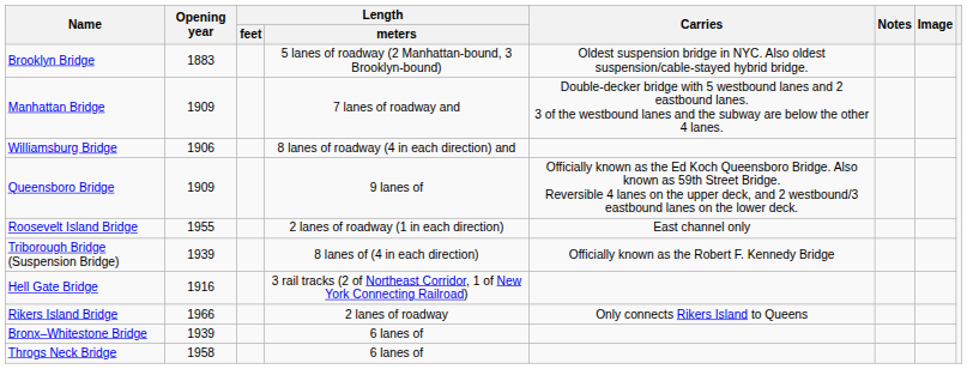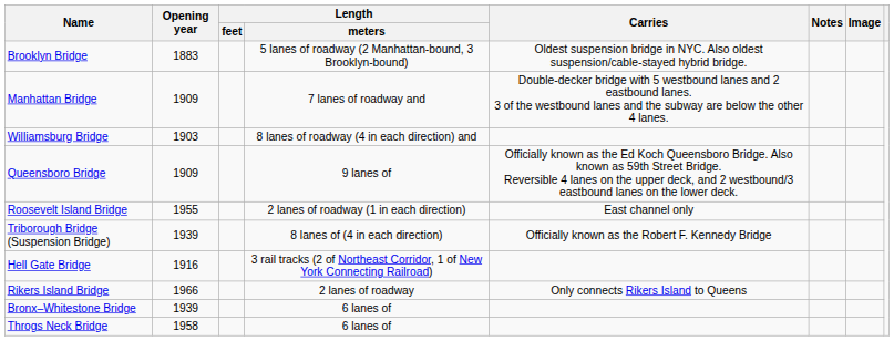 <table class="wikitable" style="text-align:center;">
 <tr>
 <th rowspan=2>Name</th>
 <th rowspan=2>Opening year</th>
 <th colspan=2>Length</th>
 <th rowspan=2>Carries</th>
 <th rowspan=2>Notes</th>
 <th class="unsortable" rowspan=2>Image</th>
 <th class="unsortable" rowspan=2></th>
 </tr>
 <tr>
 <th>feet</th>
 <th>meters</th>
 </tr>
 <tr>
 <td style="text-align:left;"><a href='#'>Brooklyn Bridge</a></td>
 <td>1883</td>
 <td></td>
 <td>5 lanes of roadway (2 Manhattan-bound, 3 Brooklyn-bound)</td>
 <td>Oldest suspension bridge in NYC. Also oldest suspension/cable-stayed hybrid bridge.</td>
 <td></td>
 <td style="text-align:center;"></td>
 </tr>
 <tr>
 <td style="text-align:left;"><a href='#'>Manhattan Bridge</a></td>
 <td>1909</td>
 <td></td>
 <td>7 lanes of roadway and </td>
 <td>Double-decker bridge with 5 westbound lanes and 2 eastbound lanes.<br> 3 of the westbound lanes and the subway are below the other 4 lanes.</td>
 <td></td>
 <td style="text-align:center;"></td>
 </tr>
 <tr>
 <td style="text-align:left;"><a href='#'>Williamsburg Bridge</a></td>
-<td>1906</td>
+<td>1903</td>
 <td></td>
 <td>8 lanes of roadway (4 in each direction) and </td>
 <td></td>
 <td></td>
 <td style="text-align:center;"></td>
 </tr>
 <tr>
 <td style="text-align:left;"><a href='#'>Queensboro Bridge</a></td>
 <td>1909</td>
 <td></td>
 <td>9 lanes of </td>
 <td>Officially known as the Ed Koch Queensboro Bridge. Also known as 59th Street Bridge.<br>Reversible 4 lanes on the upper deck, and 2 westbound/3 eastbound lanes on the lower deck.</td>
 <td></td>
 <td style="text-align:center;"></td>
 </tr>
 <tr>
 <td style="text-align:left;"><a href='#'>Roosevelt Island Bridge</a></td>
 <td>1955</td>
 <td></td>
 <td>2 lanes of roadway (1 in each direction)</td>
 <td>East channel only</td>
 <td></td>
 <td style="text-align:center;"></td>
 </tr>
 <tr>
 <td style="text-align:left;"><a href='#'>Triborough Bridge</a> (Suspension Bridge)</td>
 <td>1939</td>
 <td></td>
 <td>8 lanes of  (4 in each direction)</td>
 <td>Officially known as the Robert F. Kennedy Bridge</td>
 <td></td>
 <td style="text-align:center;"></td>
 </tr>
 <tr>
 <td style="text-align:left;"><a href='#'>Hell Gate Bridge</a></td>
 <td>1916</td>
 <td></td>
 <td>3 rail tracks (2 of <a href='#'>Northeast Corridor</a>, 1 of <a href='#'>New York Connecting Railroad</a>)</td>
 <td></td>
 <td></td>
 <td style="text-align:center;"></td>
 </tr>
 <tr>
 <td style="text-align:left;"><a href='#'>Rikers Island Bridge</a></td>
 <td>1966</td>
 <td></td>
 <td>2 lanes of roadway</td>
 <td>Only connects <a href='#'>Rikers Island</a> to Queens</td>
 <td></td>
 <td style="text-align:center;"></td>
 </tr>
 <tr>
 <td style="text-align:left;"><a href='#'>Bronx–Whitestone Bridge</a></td>
 <td>1939</td>
 <td></td>
 <td>6 lanes of </td>
 <td></td>
 <td></td>
 <td style="text-align:center;"></td>
 </tr>
 <tr>
 <td style="text-align:left;"><a href='#'>Throgs Neck Bridge</a></td>
 <td>1958</td>
 <td></td>
 <td>6 lanes of </td>
 <td></td>
 <td></td>
 <td style="text-align:center;"></td>
 </tr>
 </table>
